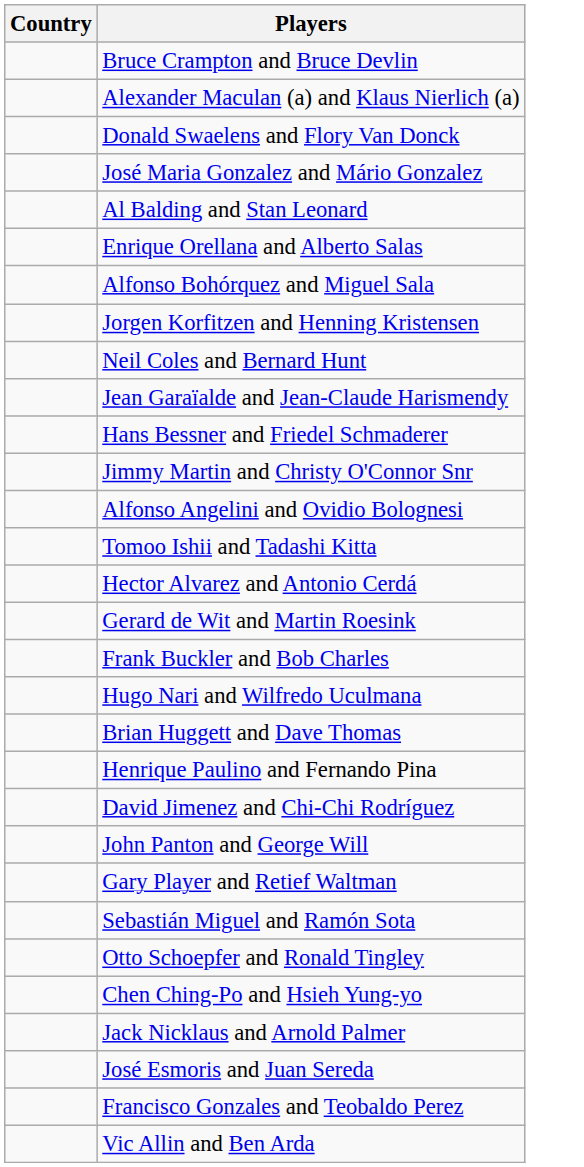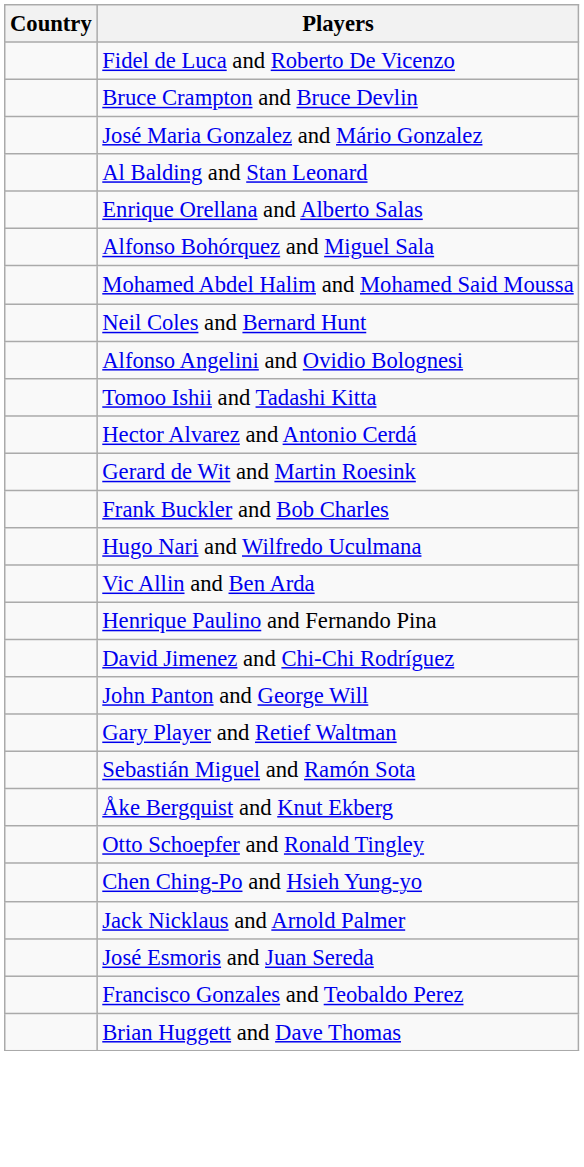 <table class="wikitable" style="font-size:95%;">
 <tr>
 <th>Country</th>
 <th>Players</th>
 </tr>
 <tr>
 <td></td>
-<td><a href='#'>Bruce Crampton</a> and <a href='#'>Bruce Devlin</a></td>
+<td><a href='#'>Fidel de Luca</a> and <a href='#'>Roberto De Vicenzo</a></td>
 </tr>
 <tr>
 <td></td>
-<td><a href='#'>Alexander Maculan</a> (a) and <a href='#'>Klaus Nierlich</a> (a)</td>
-</tr>
-<tr>
-<td></td>
-<td><a href='#'>Donald Swaelens</a> and <a href='#'>Flory Van Donck</a></td>
+<td><a href='#'>Bruce Crampton</a> and <a href='#'>Bruce Devlin</a></td>
 </tr>
 <tr>
 <td></td>
 <td><a href='#'>José Maria Gonzalez</a> and <a href='#'>Mário Gonzalez</a></td>
 </tr>
 <tr>
 <td></td>
 <td><a href='#'>Al Balding</a> and <a href='#'>Stan Leonard</a></td>
 </tr>
 <tr>
 <td></td>
 <td><a href='#'>Enrique Orellana</a> and <a href='#'>Alberto Salas</a></td>
 </tr>
 <tr>
 <td></td>
 <td><a href='#'>Alfonso Bohórquez</a> and <a href='#'>Miguel Sala</a></td>
 </tr>
 <tr>
 <td></td>
-<td><a href='#'>Jorgen Korfitzen</a> and <a href='#'>Henning Kristensen</a></td>
+<td><a href='#'>Mohamed Abdel Halim</a> and <a href='#'>Mohamed Said Moussa</a></td>
 </tr>
 <tr>
 <td></td>
 <td><a href='#'>Neil Coles</a> and <a href='#'>Bernard Hunt</a></td>
-</tr>
-<tr>
-<td></td>
-<td><a href='#'>Jean Garaïalde</a> and <a href='#'>Jean-Claude Harismendy</a></td>
-</tr>
-<tr>
-<td></td>
-<td><a href='#'>Hans Bessner</a> and <a href='#'>Friedel Schmaderer</a></td>
-</tr>
-<tr>
-<td></td>
-<td><a href='#'>Jimmy Martin</a> and <a href='#'>Christy O'Connor Snr</a></td>
 </tr>
 <tr>
 <td></td>
 <td><a href='#'>Alfonso Angelini</a> and <a href='#'>Ovidio Bolognesi</a></td>
 </tr>
 <tr>
 <td></td>
 <td><a href='#'>Tomoo Ishii</a> and <a href='#'>Tadashi Kitta</a></td>
 </tr>
 <tr>
 <td></td>
 <td><a href='#'>Hector Alvarez</a> and <a href='#'>Antonio Cerdá</a></td>
 </tr>
 <tr>
 <td></td>
 <td><a href='#'>Gerard de Wit</a> and <a href='#'>Martin Roesink</a></td>
 </tr>
 <tr>
 <td></td>
 <td><a href='#'>Frank Buckler</a> and <a href='#'>Bob Charles</a></td>
 </tr>
 <tr>
 <td></td>
 <td><a href='#'>Hugo Nari</a> and <a href='#'>Wilfredo Uculmana</a></td>
 </tr>
 <tr>
 <td></td>
-<td><a href='#'>Brian Huggett</a> and <a href='#'>Dave Thomas</a></td>
+<td><a href='#'>Vic Allin</a> and <a href='#'>Ben Arda</a></td>
 </tr>
 <tr>
 <td></td>
 <td><a href='#'>Henrique Paulino</a> and Fernando Pina</td>
 </tr>
 <tr>
 <td></td>
 <td><a href='#'>David Jimenez</a> and <a href='#'>Chi-Chi Rodríguez</a></td>
 </tr>
 <tr>
 <td></td>
 <td><a href='#'>John Panton</a> and <a href='#'>George Will</a></td>
 </tr>
 <tr>
 <td></td>
 <td><a href='#'>Gary Player</a> and <a href='#'>Retief Waltman</a></td>
 </tr>
 <tr>
 <td></td>
 <td><a href='#'>Sebastián Miguel</a> and <a href='#'>Ramón Sota</a></td>
 </tr>
 <tr>
 <td></td>
+<td><a href='#'>Åke Bergquist</a> and <a href='#'>Knut Ekberg</a></td>
+</tr>
+<tr>
+<td></td>
 <td><a href='#'>Otto Schoepfer</a> and <a href='#'>Ronald Tingley</a></td>
 </tr>
 <tr>
 <td></td>
 <td><a href='#'>Chen Ching-Po</a> and <a href='#'>Hsieh Yung-yo</a></td>
 </tr>
 <tr>
 <td></td>
 <td><a href='#'>Jack Nicklaus</a> and <a href='#'>Arnold Palmer</a></td>
 </tr>
 <tr>
 <td></td>
 <td><a href='#'>José Esmoris</a> and <a href='#'>Juan Sereda</a></td>
 </tr>
 <tr>
 <td></td>
 <td><a href='#'>Francisco Gonzales</a> and <a href='#'>Teobaldo Perez</a></td>
 </tr>
 <tr>
 <td></td>
-<td><a href='#'>Vic Allin</a> and <a href='#'>Ben Arda</a></td>
+<td><a href='#'>Brian Huggett</a> and <a href='#'>Dave Thomas</a></td>
 </tr>
 </table>
